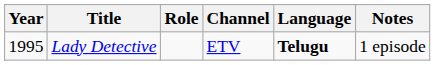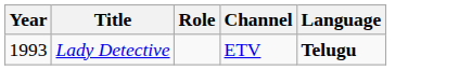 <table class="wikitable sortable">
 <tr>
 <th>Year</th>
 <th>Title</th>
 <th>Role</th>
 <th>Channel</th>
 <th>Language</th>
-<th>Notes</th>
 </tr>
 <tr>
-<td>1995</td>
+<td>1993</td>
 <td><em><a href='#'>Lady Detective</a></em></td>
 <td></td>
 <td><a href='#'>ETV</a></td>
 <td><strong>Telugu</strong></td>
-<td>1 episode</td>
 </tr>
 </table>
